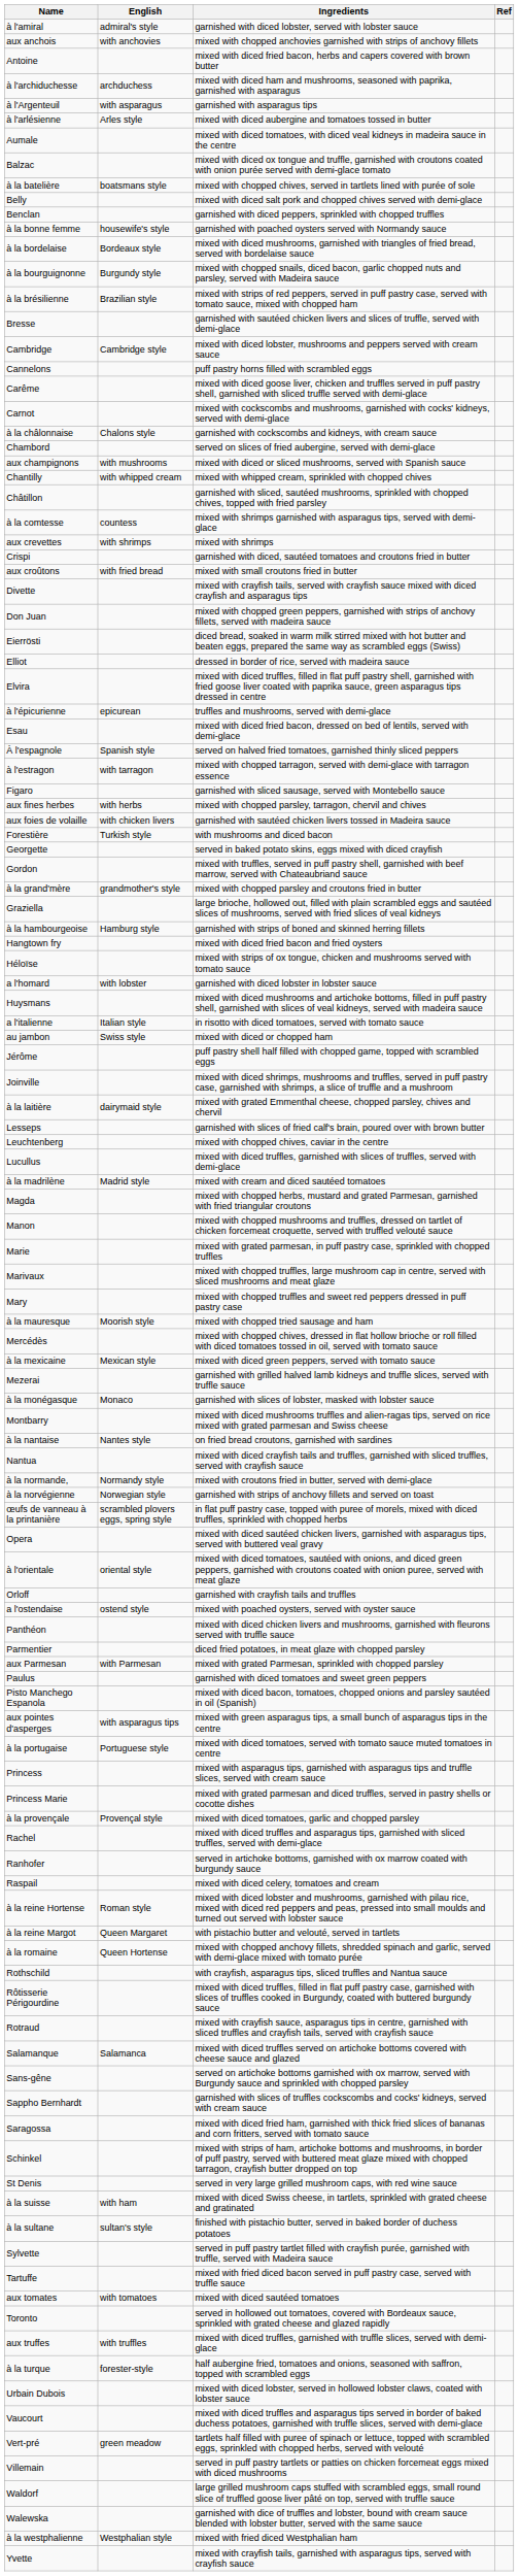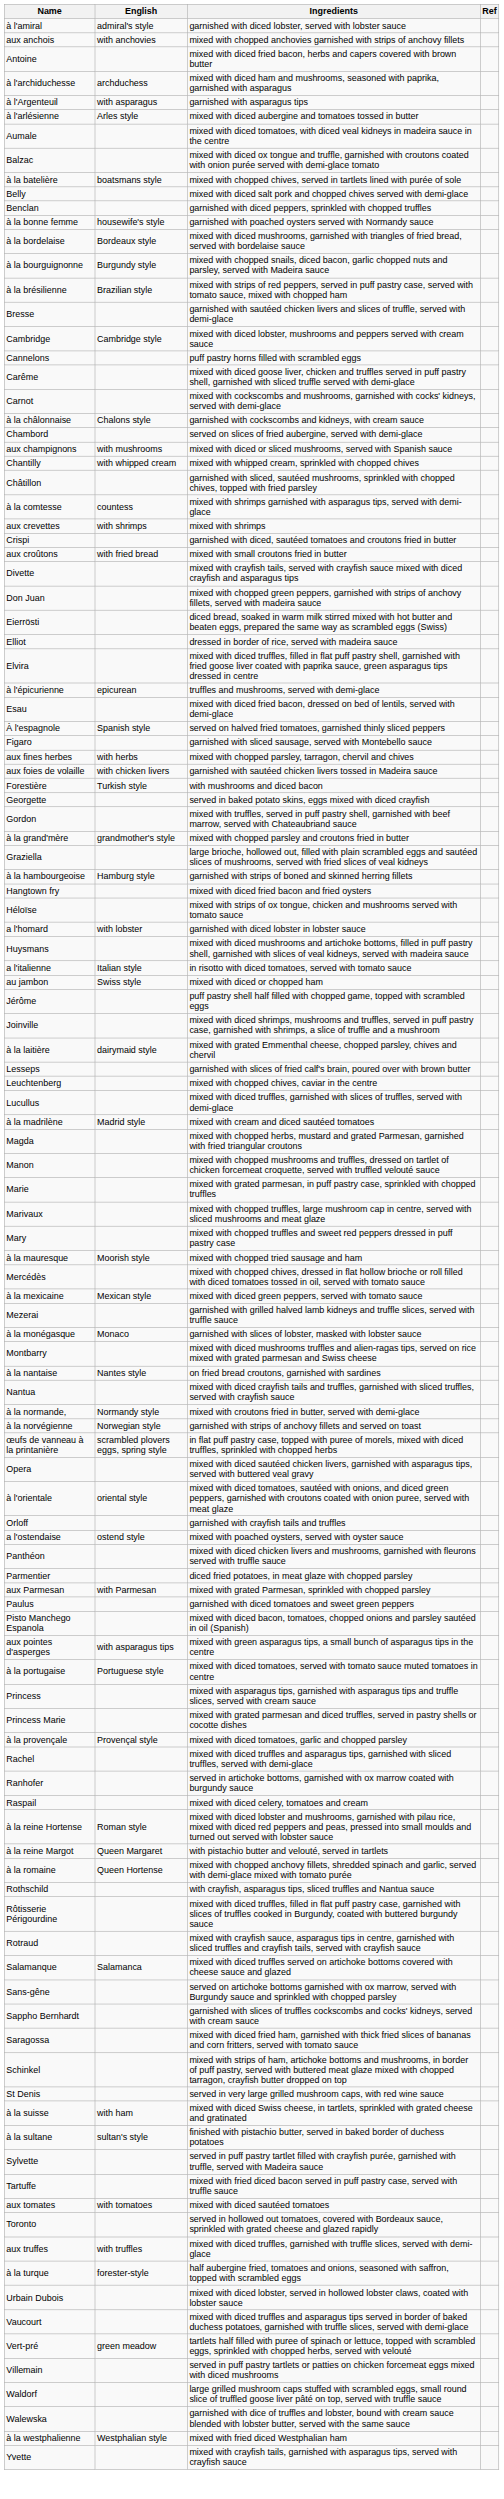 <table class="wikitable plainrowheaders" style="text-align: left; margin-right: 0;">
 <tr>
 <th scope="col">Name</th>
 <th scope="col">English</th>
 <th scope="col">Ingredients</th>
 <th scope="col">Ref</th>
 </tr>
 <tr>
 <td>à l'amiral</td>
 <td>admiral's style</td>
 <td>garnished with diced lobster, served with lobster sauce</td>
 <td></td>
 </tr>
 <tr>
 <td>aux anchois</td>
 <td>with anchovies</td>
 <td>mixed with chopped anchovies garnished with strips of anchovy fillets</td>
 <td></td>
 </tr>
 <tr>
 <td>Antoine</td>
 <td></td>
 <td>mixed with diced fried bacon, herbs and capers covered with brown butter</td>
 <td></td>
 </tr>
 <tr>
 <td>à l'archiduchesse</td>
 <td>archduchess</td>
 <td>mixed with diced ham and mushrooms, seasoned with paprika, garnished with asparagus</td>
 <td></td>
 </tr>
 <tr>
 <td>à l'Argenteuil</td>
 <td>with asparagus</td>
 <td>garnished with asparagus tips</td>
 <td></td>
 </tr>
 <tr>
 <td>à l'arlésienne</td>
 <td>Arles style</td>
 <td>mixed with diced aubergine and tomatoes tossed in butter</td>
 <td></td>
 </tr>
 <tr>
 <td>Aumale</td>
 <td></td>
 <td>mixed with diced tomatoes, with diced veal kidneys in madeira sauce in the centre</td>
 <td></td>
 </tr>
 <tr>
 <td>Balzac</td>
 <td></td>
 <td>mixed with diced ox tongue and truffle, garnished with croutons coated with onion purée served with demi-glace tomato</td>
 <td></td>
 </tr>
 <tr>
 <td>à la batelière</td>
 <td>boatsmans style</td>
 <td>mixed with chopped chives, served in tartlets lined with purée of sole</td>
 <td></td>
 </tr>
 <tr>
 <td>Belly</td>
 <td></td>
 <td>mixed with diced salt pork and chopped chives served with demi-glace</td>
 <td></td>
 </tr>
 <tr>
 <td>Benclan</td>
 <td></td>
 <td>garnished with diced peppers, sprinkled with chopped truffles</td>
 <td></td>
 </tr>
 <tr>
 <td>à la bonne femme</td>
 <td>housewife's style</td>
 <td>garnished with poached oysters served with Normandy sauce</td>
 <td></td>
 </tr>
 <tr>
 <td>à la bordelaise</td>
 <td>Bordeaux style</td>
 <td>mixed with diced mushrooms, garnished with triangles of fried bread, served with bordelaise sauce</td>
 <td></td>
 </tr>
 <tr>
 <td>à la bourguignonne</td>
 <td>Burgundy style</td>
 <td>mixed with chopped snails, diced bacon, garlic chopped nuts and parsley, served with Madeira sauce</td>
 <td></td>
 </tr>
 <tr>
 <td>à la brésilienne</td>
 <td>Brazilian style</td>
 <td>mixed with strips of red peppers, served in puff pastry case, served with tomato sauce, mixed with chopped ham</td>
 <td></td>
 </tr>
 <tr>
 <td>Bresse</td>
 <td></td>
 <td>garnished with sautéed chicken livers and slices of truffle, served with demi-glace</td>
 <td></td>
 </tr>
 <tr>
 <td>Cambridge</td>
 <td>Cambridge style</td>
 <td>mixed with diced lobster, mushrooms and peppers served with cream sauce</td>
 <td></td>
 </tr>
 <tr>
 <td>Cannelons</td>
 <td></td>
 <td>puff pastry horns filled with scrambled eggs</td>
 <td></td>
 </tr>
 <tr>
 <td>Carême</td>
 <td></td>
 <td>mixed with diced goose liver, chicken and truffles served in puff pastry shell, garnished with sliced truffle served with demi-glace</td>
 <td></td>
 </tr>
 <tr>
 <td>Carnot</td>
 <td></td>
 <td>mixed with cockscombs and mushrooms, garnished with cocks' kidneys, served with demi-glace</td>
 <td></td>
 </tr>
 <tr>
 <td>à la châlonnaise</td>
 <td>Chalons style</td>
 <td>garnished with cockscombs and kidneys, with cream sauce</td>
 <td></td>
 </tr>
 <tr>
 <td>Chambord</td>
 <td></td>
 <td>served on slices of fried aubergine, served with demi-glace</td>
 <td></td>
 </tr>
 <tr>
 <td>aux champignons</td>
 <td>with mushrooms</td>
 <td>mixed with diced or sliced mushrooms, served with Spanish sauce</td>
 <td></td>
 </tr>
 <tr>
 <td>Chantilly</td>
 <td>with whipped cream</td>
 <td>mixed with whipped cream, sprinkled with chopped chives</td>
 <td></td>
 </tr>
 <tr>
 <td>Châtillon</td>
 <td></td>
 <td>garnished with sliced, sautéed mushrooms, sprinkled with chopped chives, topped with fried parsley</td>
 <td></td>
 </tr>
 <tr>
 <td>à la comtesse</td>
 <td>countess</td>
 <td>mixed with shrimps garnished with asparagus tips, served with demi-glace</td>
 <td></td>
 </tr>
 <tr>
 <td>aux crevettes</td>
 <td>with shrimps</td>
 <td>mixed with shrimps</td>
 <td></td>
 </tr>
 <tr>
 <td>Crispi</td>
 <td></td>
 <td>garnished with diced, sautéed tomatoes and croutons fried in butter</td>
 <td></td>
 </tr>
 <tr>
 <td>aux croûtons</td>
 <td>with fried bread</td>
 <td>mixed with small croutons fried in butter</td>
 <td></td>
 </tr>
 <tr>
 <td>Divette</td>
 <td></td>
 <td>mixed with crayfish tails, served with crayfish sauce mixed with diced crayfish and asparagus tips</td>
 <td></td>
 </tr>
 <tr>
 <td>Don Juan</td>
 <td></td>
 <td>mixed with chopped green peppers, garnished with strips of anchovy fillets, served with madeira sauce</td>
 <td></td>
 </tr>
 <tr>
 <td>Eierrösti</td>
 <td></td>
 <td>diced bread, soaked in warm milk stirred mixed with hot butter and beaten eggs, prepared the same way as scrambled eggs (Swiss)</td>
 <td></td>
 </tr>
 <tr>
 <td>Elliot</td>
 <td></td>
 <td>dressed in border of rice, served with madeira sauce</td>
 <td></td>
 </tr>
 <tr>
 <td>Elvira</td>
 <td></td>
 <td>mixed with diced truffles, filled in flat puff pastry shell, garnished with fried goose liver coated with paprika sauce, green asparagus tips dressed in centre</td>
 <td></td>
 </tr>
 <tr>
 <td>à  l'épicurienne</td>
 <td>epicurean</td>
 <td>truffles and mushrooms, served with demi-glace</td>
 <td></td>
 </tr>
 <tr>
 <td>Esau</td>
 <td></td>
 <td>mixed with diced fried bacon, dressed on bed of lentils, served with demi-glace</td>
 <td></td>
 </tr>
 <tr>
 <td>À l'espagnole</td>
 <td>Spanish style</td>
 <td>served on halved fried tomatoes, garnished thinly sliced peppers</td>
-<td></td>
-</tr>
-<tr>
-<td>à l'estragon</td>
-<td>with tarragon</td>
-<td>mixed with chopped tarragon, served with demi-glace with tarragon essence</td>
 <td></td>
 </tr>
 <tr>
 <td>Figaro</td>
 <td></td>
 <td>garnished with sliced sausage, served with Montebello sauce</td>
 <td></td>
 </tr>
 <tr>
 <td>aux fines herbes</td>
 <td>with herbs</td>
 <td>mixed with chopped parsley, tarragon, chervil and chives</td>
 <td></td>
 </tr>
 <tr>
 <td>aux foies de volaille</td>
 <td>with chicken livers</td>
 <td>garnished with sautéed chicken livers tossed in Madeira sauce</td>
 <td></td>
 </tr>
 <tr>
 <td>Forestière</td>
 <td>Turkish style</td>
 <td>with mushrooms and diced bacon</td>
 <td></td>
 </tr>
 <tr>
 <td>Georgette</td>
 <td></td>
 <td>served in baked potato skins, eggs mixed with diced crayfish</td>
 <td></td>
 </tr>
 <tr>
 <td>Gordon</td>
 <td></td>
 <td>mixed with truffles, served in puff pastry shell, garnished with beef marrow, served with Chateaubriand sauce</td>
 <td></td>
 </tr>
 <tr>
 <td>à la grand'mère</td>
 <td>grandmother's style</td>
 <td>mixed with chopped parsley and croutons fried in butter</td>
 <td></td>
 </tr>
 <tr>
 <td>Graziella</td>
 <td></td>
 <td>large brioche, hollowed out, filled with plain scrambled eggs and sautéed slices of mushrooms, served with fried slices of veal kidneys</td>
 <td></td>
 </tr>
 <tr>
 <td>à la hambourgeoise</td>
 <td>Hamburg style</td>
 <td>garnished with strips of boned and skinned herring fillets</td>
 <td></td>
 </tr>
 <tr>
 <td>Hangtown fry</td>
 <td></td>
 <td>mixed with diced fried bacon and fried oysters</td>
 <td></td>
 </tr>
 <tr>
 <td>Héloïse</td>
 <td></td>
 <td>mixed with strips of ox tongue, chicken and mushrooms served with tomato sauce</td>
 <td></td>
 </tr>
 <tr>
 <td>a l'homard</td>
 <td>with lobster</td>
 <td>garnished with diced lobster in lobster sauce</td>
 <td></td>
 </tr>
 <tr>
 <td>Huysmans</td>
 <td></td>
 <td>mixed with diced mushrooms and artichoke bottoms, filled in puff pastry shell, garnished with slices of veal kidneys, served with madeira sauce</td>
 <td></td>
 </tr>
 <tr>
 <td>a l'italienne</td>
 <td>Italian style</td>
 <td>in risotto with diced tomatoes, served with tomato sauce</td>
 <td></td>
 </tr>
 <tr>
 <td>au jambon</td>
 <td>Swiss style</td>
 <td>mixed with diced or chopped ham</td>
 <td></td>
 </tr>
 <tr>
 <td>Jérôme</td>
 <td></td>
 <td>puff pastry shell half filled with chopped game, topped with scrambled eggs</td>
 <td></td>
 </tr>
 <tr>
 <td>Joinville</td>
 <td></td>
 <td>mixed with diced shrimps, mushrooms and truffles, served in puff pastry case, garnished with shrimps, a slice of truffle and a mushroom</td>
 <td></td>
 </tr>
 <tr>
 <td>à la laitière</td>
 <td>dairymaid style</td>
 <td>mixed with grated Emmenthal cheese, chopped parsley, chives and chervil</td>
 <td></td>
 </tr>
 <tr>
 <td>Lesseps</td>
 <td></td>
 <td>garnished with slices of fried calf's brain, poured over with brown butter</td>
 <td></td>
 </tr>
 <tr>
 <td>Leuchtenberg</td>
 <td></td>
 <td>mixed with chopped chives, caviar in the centre</td>
 <td></td>
 </tr>
 <tr>
 <td>Lucullus</td>
 <td></td>
 <td>mixed with diced truffles, garnished with slices of truffles, served with demi-glace</td>
 <td></td>
 </tr>
 <tr>
 <td>à la madrilène</td>
 <td>Madrid style</td>
 <td>mixed with cream and diced sautéed tomatoes</td>
 <td></td>
 </tr>
 <tr>
 <td>Magda</td>
 <td></td>
 <td>mixed with chopped herbs, mustard and grated Parmesan, garnished with fried triangular croutons</td>
 <td></td>
 </tr>
 <tr>
 <td>Manon</td>
 <td></td>
 <td>mixed with chopped mushrooms and truffles, dressed on tartlet of chicken forcemeat croquette, served with truffled velouté sauce</td>
 <td></td>
 </tr>
 <tr>
 <td>Marie</td>
 <td></td>
 <td>mixed with grated parmesan, in puff pastry case, sprinkled with chopped truffles</td>
 <td></td>
 </tr>
 <tr>
 <td>Marivaux</td>
 <td></td>
 <td>mixed with chopped truffles, large mushroom cap in centre, served with sliced mushrooms and meat glaze</td>
 <td></td>
 </tr>
 <tr>
 <td>Mary</td>
 <td></td>
 <td>mixed with chopped truffles and sweet red peppers dressed in puff pastry case</td>
 <td></td>
 </tr>
 <tr>
 <td>à la mauresque</td>
 <td>Moorish style</td>
 <td>mixed with chopped tried sausage and ham</td>
 <td></td>
 </tr>
 <tr>
 <td>Mercédès</td>
 <td></td>
 <td>mixed with chopped chives, dressed in flat hollow brioche or roll filled with diced tomatoes tossed in oil, served with tomato sauce</td>
 <td></td>
 </tr>
 <tr>
 <td>à la mexicaine</td>
 <td>Mexican style</td>
 <td>mixed with diced green peppers, served with tomato sauce</td>
 <td></td>
 </tr>
 <tr>
 <td>Mezerai</td>
 <td></td>
 <td>garnished with grilled halved lamb kidneys and truffle slices, served with truffle sauce</td>
 <td></td>
 </tr>
 <tr>
 <td>à la monégasque</td>
 <td>Monaco</td>
 <td>garnished with slices of lobster, masked with lobster sauce</td>
 <td></td>
 </tr>
 <tr>
 <td>Montbarry</td>
 <td></td>
 <td>mixed with diced mushrooms truffles and alien-ragas tips, served on rice mixed with grated parmesan and Swiss cheese</td>
 <td></td>
 </tr>
 <tr>
 <td>à la nantaise</td>
 <td>Nantes style</td>
 <td>on fried bread croutons, garnished with sardines</td>
 <td></td>
 </tr>
 <tr>
 <td>Nantua</td>
 <td></td>
 <td>mixed with diced crayfish tails and truffles, garnished with sliced truffles, served with crayfish sauce</td>
 <td></td>
 </tr>
 <tr>
 <td>à la normande,</td>
 <td>Normandy style</td>
 <td>mixed with croutons fried in butter, served with demi-glace</td>
 <td></td>
 </tr>
 <tr>
 <td>à la norvégienne</td>
 <td>Norwegian style</td>
 <td>garnished with strips of anchovy fillets and served on toast</td>
 <td></td>
 </tr>
 <tr>
 <td>œufs de vanneau à la printanière</td>
 <td>scrambled plovers eggs, spring style</td>
 <td>in flat puff pastry case, topped with puree of morels, mixed with diced truffles, sprinkled with chopped herbs</td>
 <td></td>
 </tr>
 <tr>
 <td>Opera</td>
 <td></td>
 <td>mixed with diced sautéed chicken livers, garnished with asparagus tips, served with buttered veal gravy</td>
 <td></td>
 </tr>
 <tr>
 <td>à l'orientale</td>
 <td>oriental style</td>
 <td>mixed with diced tomatoes, sautéed with onions, and diced green peppers, garnished with croutons coated with onion puree, served with meat glaze</td>
 <td></td>
 </tr>
 <tr>
 <td>Orloff</td>
 <td></td>
 <td>garnished with crayfish tails and truffles</td>
 <td></td>
 </tr>
 <tr>
 <td>a l'ostendaise</td>
 <td>ostend style</td>
 <td>mixed with poached oysters, served with oyster sauce</td>
 <td></td>
 </tr>
 <tr>
 <td>Panthéon</td>
 <td></td>
 <td>mixed with diced chicken livers and mushrooms, garnished with fleurons served with truffle sauce</td>
 <td></td>
 </tr>
 <tr>
 <td>Parmentier</td>
 <td></td>
 <td>diced fried potatoes, in meat glaze with chopped parsley</td>
 <td></td>
 </tr>
 <tr>
 <td>aux Parmesan</td>
 <td>with Parmesan</td>
 <td>mixed with grated Parmesan, sprinkled with chopped parsley</td>
 <td></td>
 </tr>
 <tr>
 <td>Paulus</td>
 <td></td>
 <td>garnished with diced tomatoes and sweet green peppers</td>
 <td></td>
 </tr>
 <tr>
 <td>Pisto Manchego Espanola</td>
 <td></td>
 <td>mixed with diced bacon, tomatoes, chopped onions and parsley sautéed in oil (Spanish)</td>
 <td></td>
 </tr>
 <tr>
 <td>aux pointes d'asperges</td>
 <td>with asparagus tips</td>
 <td>mixed with green asparagus tips, a small bunch of asparagus tips in the centre</td>
 <td></td>
 </tr>
 <tr>
 <td>à la portugaise</td>
 <td>Portuguese style</td>
 <td>mixed with diced tomatoes, served with tomato sauce muted tomatoes in centre</td>
 <td></td>
 </tr>
 <tr>
 <td>Princess</td>
 <td></td>
 <td>mixed with asparagus tips, garnished with asparagus tips and truffle slices, served with cream sauce</td>
 <td></td>
 </tr>
 <tr>
 <td>Princess Marie</td>
 <td></td>
 <td>mixed with grated parmesan and diced truffles, served in pastry shells or cocotte dishes</td>
 <td></td>
 </tr>
 <tr>
 <td>à la provençale</td>
 <td>Provençal style</td>
 <td>mixed with diced tomatoes, garlic and chopped parsley</td>
 <td></td>
 </tr>
 <tr>
 <td>Rachel</td>
 <td></td>
 <td>mixed with diced truffles and asparagus tips, garnished with sliced truffles, served with demi-glace</td>
 <td></td>
 </tr>
 <tr>
 <td>Ranhofer</td>
 <td></td>
 <td>served in artichoke bottoms, garnished with ox marrow coated with burgundy sauce</td>
 <td></td>
 </tr>
 <tr>
 <td>Raspail</td>
 <td></td>
 <td>mixed with diced celery, tomatoes and cream</td>
 <td></td>
 </tr>
 <tr>
 <td>à la reine Hortense</td>
 <td>Roman style</td>
 <td>mixed with diced lobster and mushrooms, garnished with pilau rice, mixed with diced red peppers and peas, pressed into small moulds and turned out served with lobster sauce</td>
 <td></td>
 </tr>
 <tr>
 <td>à la reine Margot</td>
 <td>Queen Margaret</td>
 <td>with pistachio butter and velouté, served in tartlets</td>
 <td></td>
 </tr>
 <tr>
 <td>à la romaine</td>
 <td>Queen Hortense</td>
 <td>mixed with chopped anchovy fillets, shredded spinach and garlic, served with demi-glace mixed with tomato purée</td>
 <td></td>
 </tr>
 <tr>
 <td>Rothschild</td>
 <td></td>
 <td>with crayfish, asparagus tips, sliced truffles and Nantua sauce</td>
 <td></td>
 </tr>
 <tr>
 <td>Rôtisserie Périgourdine</td>
 <td></td>
 <td>mixed with diced truffles, filled in flat puff pastry case, garnished with slices of truffles cooked in Burgundy, coated with buttered burgundy sauce</td>
 <td></td>
 </tr>
 <tr>
 <td>Rotraud</td>
 <td></td>
 <td>mixed with crayfish sauce, asparagus tips in centre, garnished with sliced truffles and crayfish tails, served with crayfish sauce</td>
 <td></td>
 </tr>
 <tr>
 <td>Salamanque</td>
 <td>Salamanca</td>
 <td>mixed with diced truffles served on artichoke bottoms covered with cheese sauce and glazed</td>
 <td></td>
 </tr>
 <tr>
 <td>Sans-gêne</td>
 <td></td>
 <td>served on artichoke bottoms garnished with ox marrow, served with Burgundy sauce and sprinkled with chopped parsley</td>
 <td></td>
 </tr>
 <tr>
 <td>Sappho Bernhardt</td>
 <td></td>
 <td>garnished with slices of truffles cockscombs and cocks' kidneys, served with cream sauce</td>
 <td></td>
 </tr>
 <tr>
 <td>Saragossa</td>
 <td></td>
 <td>mixed with diced fried ham, garnished with thick fried slices of bananas and corn fritters, served with tomato sauce</td>
 <td></td>
 </tr>
 <tr>
 <td>Schinkel</td>
 <td></td>
 <td>mixed with strips of ham, artichoke bottoms and mushrooms, in border of puff pastry, served with buttered meat glaze mixed with chopped tarragon, crayfish butter dropped on top</td>
 <td></td>
 </tr>
 <tr>
 <td>St Denis</td>
 <td></td>
 <td>served in very large grilled mushroom caps, with red wine sauce</td>
 <td></td>
 </tr>
 <tr>
 <td>à la suisse</td>
 <td>with ham</td>
 <td>mixed with diced Swiss cheese, in tartlets, sprinkled with grated cheese and gratinated</td>
 <td></td>
 </tr>
 <tr>
 <td>à la sultane</td>
 <td>sultan's style</td>
 <td>finished with pistachio butter, served in baked border of duchess potatoes</td>
 <td></td>
 </tr>
 <tr>
 <td>Sylvette</td>
 <td></td>
 <td>served in puff pastry tartlet filled with crayfish purée, garnished with truffle, served with Madeira sauce</td>
 <td></td>
 </tr>
 <tr>
 <td>Tartuffe</td>
 <td></td>
 <td>mixed with fried diced bacon served in puff pastry case, served with truffle sauce</td>
 <td></td>
 </tr>
 <tr>
 <td>aux tomates</td>
 <td>with tomatoes</td>
 <td>mixed with diced sautéed tomatoes</td>
 <td></td>
 </tr>
 <tr>
 <td>Toronto</td>
 <td></td>
 <td>served in hollowed out tomatoes, covered with Bordeaux sauce, sprinkled with grated cheese and glazed rapidly</td>
 <td></td>
 </tr>
 <tr>
 <td>aux truffes</td>
 <td>with truffles</td>
 <td>mixed with diced truffles, garnished with truffle slices, served with demi-glace</td>
 <td></td>
 </tr>
 <tr>
 <td>à la turque</td>
 <td>forester-style</td>
 <td>half aubergine fried, tomatoes and onions, seasoned with saffron, topped with scrambled eggs</td>
 <td></td>
 </tr>
 <tr>
 <td>Urbain Dubois</td>
 <td></td>
 <td>mixed with diced lobster, served in hollowed lobster claws, coated with lobster sauce</td>
 <td></td>
 </tr>
 <tr>
 <td>Vaucourt</td>
 <td></td>
 <td>mixed with diced truffles and asparagus tips served in border of baked duchess potatoes, garnished with truffle slices, served with demi-glace</td>
 <td></td>
 </tr>
 <tr>
 <td>Vert-pré</td>
 <td>green meadow</td>
 <td>tartlets half filled with puree of spinach or lettuce, topped with scrambled eggs, sprinkled with chopped herbs, served with velouté</td>
 <td></td>
 </tr>
 <tr>
 <td>Villemain</td>
 <td></td>
 <td>served in puff pastry tartlets or patties on chicken forcemeat eggs mixed with diced mushrooms</td>
 <td></td>
 </tr>
 <tr>
 <td>Waldorf</td>
 <td></td>
 <td>large grilled mushroom caps stuffed with scrambled eggs, small round slice of truffled goose liver pâté on top, served with truffle sauce</td>
 <td></td>
 </tr>
 <tr>
 <td>Walewska</td>
 <td></td>
 <td>garnished with dice of truffles and lobster, bound with cream sauce blended with lobster butter, served with the same sauce</td>
 <td></td>
 </tr>
 <tr>
 <td>à la westphalienne</td>
 <td>Westphalian style</td>
 <td>mixed with fried diced Westphalian ham</td>
 <td></td>
 </tr>
 <tr>
 <td>Yvette</td>
 <td></td>
 <td>mixed with crayfish tails, garnished with asparagus tips, served with crayfish sauce</td>
 <td></td>
 </tr>
 </table>
